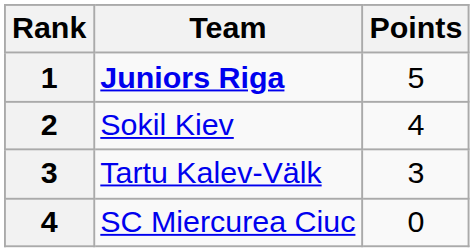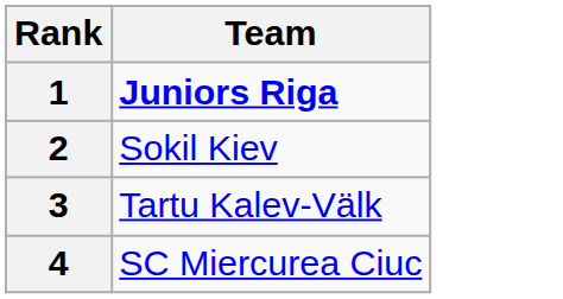 <table class="wikitable" style="text-align: center;">
 <tr>
 <th>Rank</th>
 <th>Team</th>
-<th>Points</th>
 </tr>
 <tr>
 <th>1</th>
 <td style="text-align: left;"> <strong><a href='#'>Juniors Riga</a></strong></td>
-<td>5</td>
 </tr>
 <tr>
 <th>2</th>
 <td style="text-align: left;"> <a href='#'>Sokil Kiev</a></td>
-<td>4</td>
 </tr>
 <tr>
 <th>3</th>
 <td style="text-align: left;"> <a href='#'>Tartu Kalev-Välk</a></td>
-<td>3</td>
 </tr>
 <tr>
 <th>4</th>
 <td style="text-align: left;"> <a href='#'>SC Miercurea Ciuc</a></td>
-<td>0</td>
 </tr>
 </table>
